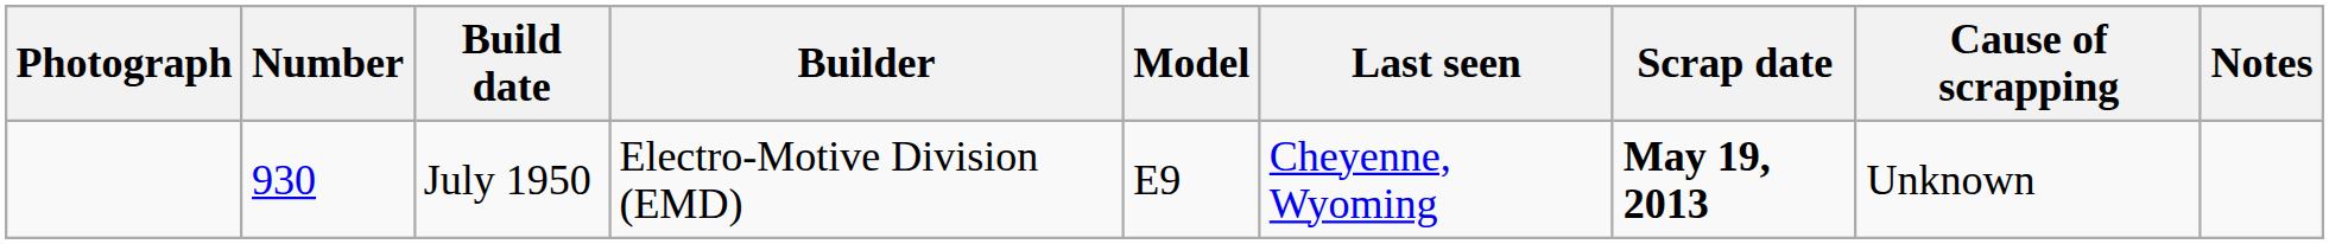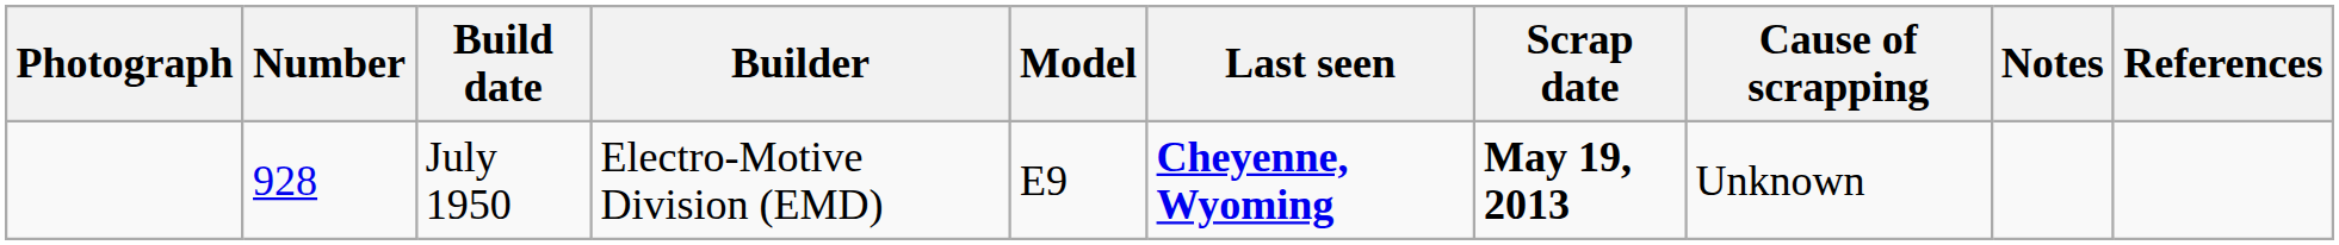 <table class="wikitable">
 <tr>
 <th>Photograph</th>
 <th>Number</th>
 <th>Build date</th>
 <th>Builder</th>
 <th>Model</th>
 <th>Last seen</th>
 <th>Scrap date</th>
 <th>Cause of scrapping</th>
 <th>Notes</th>
+<th>References</th>
 </tr>
 <tr>
 <td></td>
-<td><a href='#'>930</a></td>
+<td><a href='#'>928</a></td>
 <td>July 1950</td>
 <td>Electro-Motive Division (EMD)</td>
 <td>E9</td>
-<td><a href='#'>Cheyenne, Wyoming</a></td>
+<td><strong><a href='#'>Cheyenne, Wyoming</a></strong></td>
 <td><strong>May 19, 2013</strong></td>
 <td>Unknown</td>
 <td></td>
+<td></td>
 </tr>
 </table>
